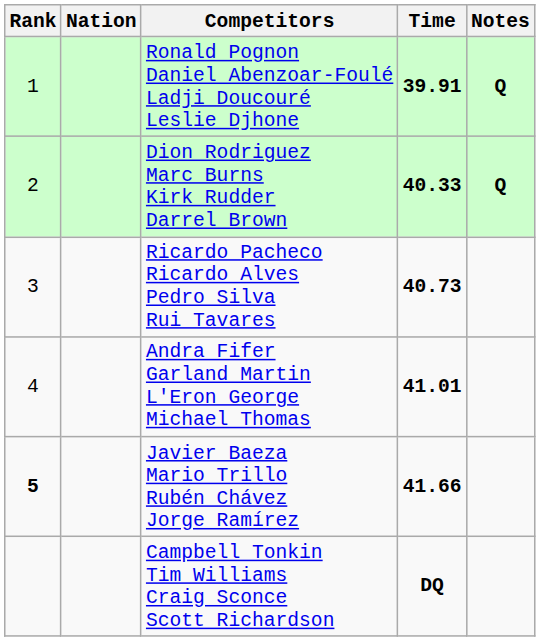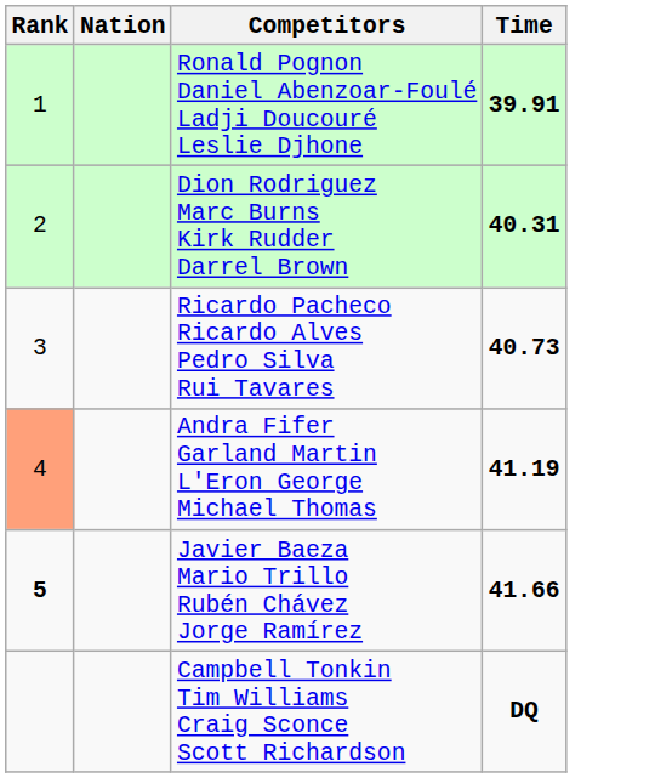 <table class="wikitable sortable" style="text-align:center">
 <tr>
 <th>Rank</th>
 <th>Nation</th>
 <th>Competitors</th>
 <th>Time</th>
-<th>Notes</th>
 </tr>
 <tr bgcolor=ccffcc>
 <td>1</td>
 <td align=left></td>
 <td align=left><a href='#'>Ronald Pognon</a><br><a href='#'>Daniel Abenzoar-Foulé</a><br><a href='#'>Ladji Doucouré</a><br><a href='#'>Leslie Djhone</a></td>
 <td><strong>39.91</strong></td>
-<td><strong>Q</strong></td>
 </tr>
 <tr bgcolor=ccffcc>
 <td>2</td>
 <td align=left></td>
 <td align=left><a href='#'>Dion Rodriguez</a><br><a href='#'>Marc Burns</a><br><a href='#'>Kirk Rudder</a><br><a href='#'>Darrel Brown</a></td>
-<td><strong>40.33</strong></td>
-<td><strong>Q</strong></td>
+<td><strong>40.31</strong></td>
 </tr>
 <tr>
 <td>3</td>
 <td align=left></td>
 <td align=left><a href='#'>Ricardo Pacheco</a><br><a href='#'>Ricardo Alves</a><br><a href='#'>Pedro Silva</a><br><a href='#'>Rui Tavares</a></td>
 <td><strong>40.73</strong></td>
-<td></td>
 </tr>
 <tr>
-<td>4</td>
+<td style="background: lightsalmon;">4</td>
 <td align=left></td>
 <td align=left><a href='#'>Andra Fifer</a><br><a href='#'>Garland Martin</a><br><a href='#'>L'Eron George</a><br><a href='#'>Michael Thomas</a></td>
-<td><strong>41.01</strong></td>
-<td></td>
+<td><strong>41.19</strong></td>
 </tr>
 <tr>
 <td><strong>5</strong></td>
 <td align=left></td>
 <td align=left><a href='#'>Javier Baeza</a><br><a href='#'>Mario Trillo</a><br><a href='#'>Rubén Chávez</a><br><a href='#'>Jorge Ramírez</a></td>
 <td><strong>41.66</strong></td>
-<td></td>
 </tr>
 <tr>
 <td></td>
 <td align=left></td>
 <td align=left><a href='#'>Campbell Tonkin</a><br><a href='#'>Tim Williams</a><br><a href='#'>Craig Sconce</a><br><a href='#'>Scott Richardson</a></td>
 <td><strong>DQ</strong></td>
-<td></td>
 </tr>
 </table>
